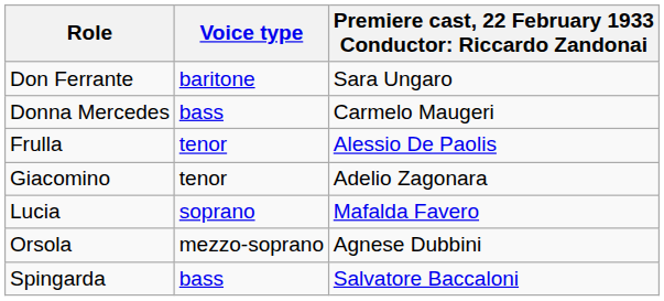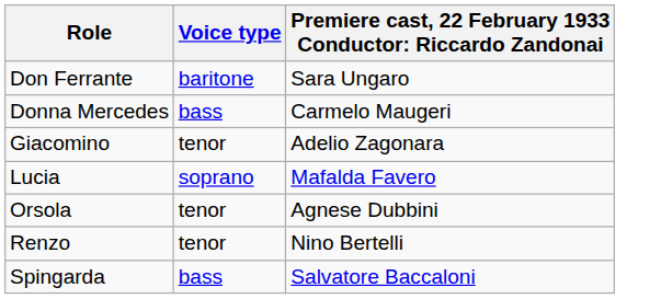 <table class="wikitable">
 <tr>
 <th>Role</th>
 <th><a href='#'>Voice type</a></th>
 <th>Premiere cast, 22 February 1933<br>Conductor: Riccardo Zandonai</th>
 </tr>
 <tr>
 <td>Don Ferrante</td>
 <td><a href='#'>baritone</a></td>
 <td>Sara Ungaro</td>
 </tr>
 <tr>
 <td>Donna Mercedes</td>
 <td><a href='#'>bass</a></td>
 <td>Carmelo Maugeri</td>
 </tr>
 <tr>
-<td>Frulla</td>
-<td><a href='#'>tenor</a></td>
-<td><a href='#'>Alessio De Paolis</a></td>
-</tr>
-<tr>
 <td>Giacomino</td>
 <td>tenor</td>
 <td>Adelio Zagonara</td>
 </tr>
 <tr>
 <td>Lucia</td>
 <td><a href='#'>soprano</a></td>
 <td><a href='#'>Mafalda Favero</a></td>
 </tr>
 <tr>
 <td>Orsola</td>
-<td>mezzo-soprano</td>
+<td>tenor</td>
 <td>Agnese Dubbini</td>
+</tr>
+<tr>
+<td>Renzo</td>
+<td>tenor</td>
+<td>Nino Bertelli</td>
 </tr>
 <tr>
 <td>Spingarda</td>
 <td><a href='#'>bass</a></td>
 <td><a href='#'>Salvatore Baccaloni</a></td>
 </tr>
 </table>
